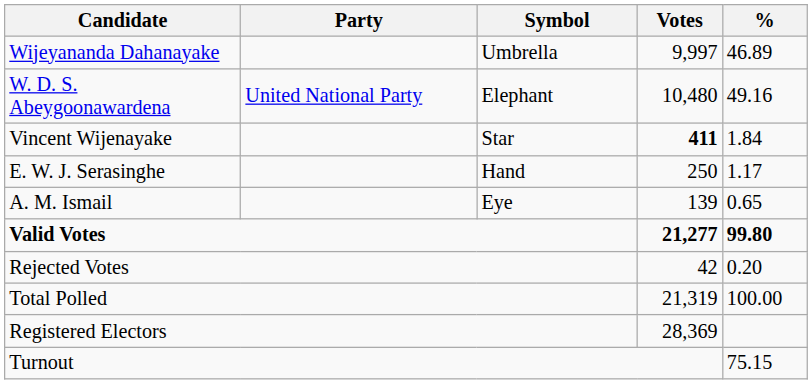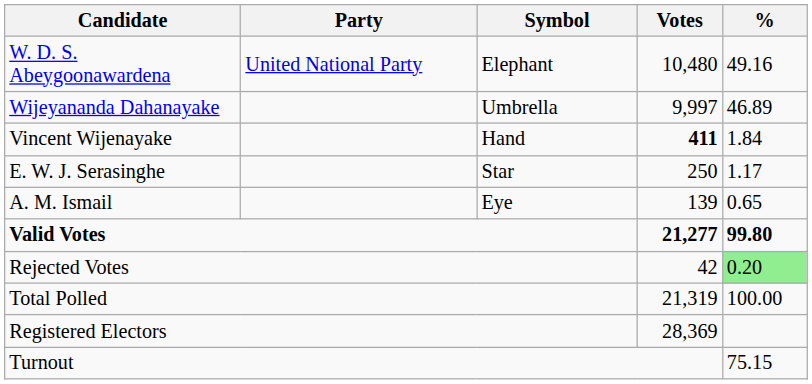 <table class="wikitable" border="1" style="text-align:right;">
 <tr>
 <th align=left width="180">Candidate</th>
 <th align=left width="180">Party</th>
 <th align=left width="120">Symbol</th>
 <th align=left width="60">Votes</th>
 <th align=left width="60">%</th>
 </tr>
 <tr>
+<td align=left><a href='#'>W. D. S. Abeygoonawardena</a></td>
+<td align=left><a href='#'>United National Party</a></td>
+<td align=left>Elephant</td>
+<td align=right>10,480</td>
+<td align=left>49.16</td>
+</tr>
+<tr>
 <td align=left><a href='#'>Wijeyananda Dahanayake</a></td>
 <td align=left></td>
 <td align=left>Umbrella</td>
 <td align=right>9,997</td>
 <td align=left>46.89</td>
 </tr>
 <tr>
-<td align=left><a href='#'>W. D. S. Abeygoonawardena</a></td>
-<td align=left><a href='#'>United National Party</a></td>
-<td align=left>Elephant</td>
-<td align=right>10,480</td>
-<td align=left>49.16</td>
-</tr>
-<tr>
 <td align=left>Vincent Wijenayake</td>
 <td align=left></td>
-<td align=left>Star</td>
+<td align=left>Hand</td>
 <td align=right><strong>411</strong></td>
 <td align=left>1.84</td>
 </tr>
 <tr>
 <td align=left>E. W. J. Serasinghe</td>
 <td align=left></td>
-<td align=left>Hand</td>
+<td align=left>Star</td>
 <td align=right>250</td>
 <td align=left>1.17</td>
 </tr>
 <tr>
 <td align=left>A. M. Ismail</td>
 <td align=left></td>
 <td align=left>Eye</td>
 <td align=right>139</td>
 <td align=left>0.65</td>
 </tr>
 <tr>
 <td align=left colspan=3><strong>Valid Votes</strong></td>
 <td align=right><strong>21,277 </strong></td>
 <td align=left><strong>99.80</strong></td>
 </tr>
 <tr>
 <td align=left colspan=3>Rejected Votes</td>
 <td align=right>42</td>
-<td align=left>0.20</td>
+<td align=left style="background: lightgreen;">0.20</td>
 </tr>
 <tr>
 <td align=left colspan=3>Total Polled</td>
 <td align=right>21,319</td>
 <td align=left>100.00</td>
 </tr>
 <tr>
 <td align=left colspan=3>Registered Electors</td>
 <td align=right>28,369</td>
 <td></td>
 </tr>
 <tr>
 <td align=left colspan=4>Turnout</td>
 <td align=left>75.15</td>
 </tr>
 </table>
